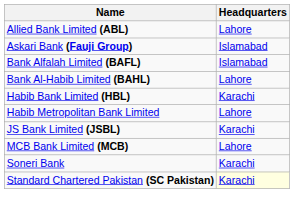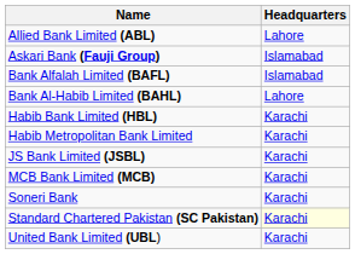 <table class="wikitable sortable">
 <tr>
 <th>Name</th>
 <th>Headquarters</th>
 </tr>
 <tr>
 <td><a href='#'>Allied Bank Limited</a> <strong>(ABL)</strong></td>
 <td><a href='#'>Lahore</a></td>
 </tr>
 <tr>
 <td><a href='#'>Askari Bank</a> <strong>(<a href='#'>Fauji Group</a>)</strong></td>
 <td><a href='#'>Islamabad</a></td>
 </tr>
 <tr>
 <td><a href='#'>Bank Alfalah Limited</a> <strong>(BAFL)</strong></td>
 <td><a href='#'>Islamabad</a></td>
 </tr>
 <tr>
 <td><a href='#'>Bank Al-Habib Limited</a> <strong>(BAHL)</strong></td>
 <td><a href='#'>Lahore</a></td>
 </tr>
 <tr>
 <td><a href='#'>Habib Bank Limited</a> <strong>(HBL)</strong></td>
 <td><a href='#'>Karachi</a></td>
 </tr>
 <tr>
 <td><a href='#'>Habib Metropolitan Bank Limited</a></td>
-<td><a href='#'>Lahore</a></td>
+<td><a href='#'>Karachi</a></td>
 </tr>
 <tr>
 <td><a href='#'>JS Bank Limited</a> <strong>(JSBL)</strong></td>
 <td><a href='#'>Karachi</a></td>
 </tr>
 <tr>
 <td><a href='#'>MCB Bank Limited</a> <strong>(MCB)</strong></td>
-<td><a href='#'>Lahore</a></td>
+<td><a href='#'>Karachi</a></td>
 </tr>
 <tr>
 <td><a href='#'>Soneri Bank</a></td>
 <td><a href='#'>Karachi</a></td>
 </tr>
 <tr>
 <td><a href='#'>Standard Chartered Pakistan</a> <strong>(SC Pakistan)</strong></td>
 <td style="background: lightyellow;"><a href='#'>Karachi</a></td>
 </tr>
+<tr>
+<td><a href='#'>United Bank Limited</a> <strong>(UBL</strong>)</td>
+<td><a href='#'>Karachi</a></td>
+</tr>
 </table>
